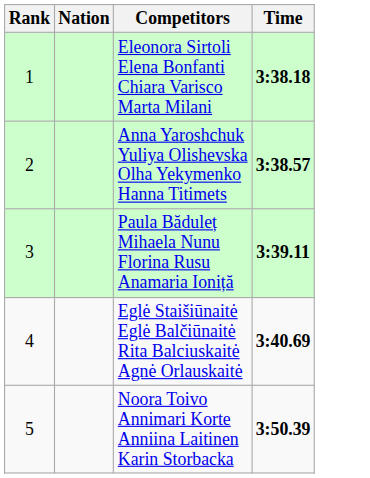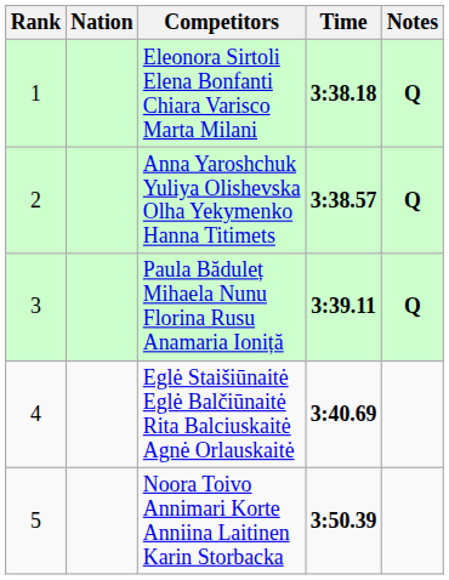 <table class="wikitable sortable" style="text-align:center">
 <tr>
 <th>Rank</th>
 <th>Nation</th>
 <th>Competitors</th>
 <th>Time</th>
+<th>Notes</th>
 </tr>
 <tr bgcolor=ccffcc>
 <td>1</td>
 <td align=left></td>
 <td align=left><a href='#'>Eleonora Sirtoli</a><br><a href='#'>Elena Bonfanti</a><br><a href='#'>Chiara Varisco</a><br><a href='#'>Marta Milani</a></td>
 <td><strong>3:38.18</strong></td>
+<td><strong>Q</strong></td>
 </tr>
 <tr bgcolor=ccffcc>
 <td>2</td>
 <td align=left></td>
 <td align=left><a href='#'>Anna Yaroshchuk</a><br><a href='#'>Yuliya Olishevska</a><br><a href='#'>Olha Yekymenko</a><br><a href='#'>Hanna Titimets</a></td>
 <td><strong>3:38.57</strong></td>
+<td><strong>Q</strong></td>
 </tr>
 <tr bgcolor=ccffcc>
 <td>3</td>
 <td align=left></td>
 <td align=left><a href='#'>Paula Băduleț</a><br><a href='#'>Mihaela Nunu</a><br><a href='#'>Florina Rusu</a><br><a href='#'>Anamaria Ioniță</a></td>
 <td><strong>3:39.11</strong></td>
+<td><strong>Q</strong></td>
 </tr>
 <tr>
 <td>4</td>
 <td align=left></td>
 <td align=left><a href='#'>Eglė Staišiūnaitė</a><br><a href='#'>Eglė Balčiūnaitė</a><br><a href='#'>Rita Balciuskaitė</a><br><a href='#'>Agnė Orlauskaitė</a></td>
 <td><strong>3:40.69</strong></td>
+<td></td>
 </tr>
 <tr>
 <td>5</td>
 <td align=left></td>
 <td align=left><a href='#'>Noora Toivo</a><br><a href='#'>Annimari Korte</a><br><a href='#'>Anniina Laitinen</a><br><a href='#'>Karin Storbacka</a></td>
 <td><strong>3:50.39</strong></td>
+<td></td>
 </tr>
 </table>
